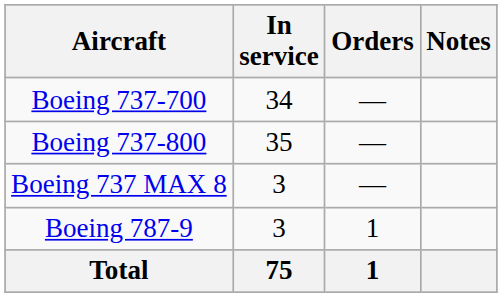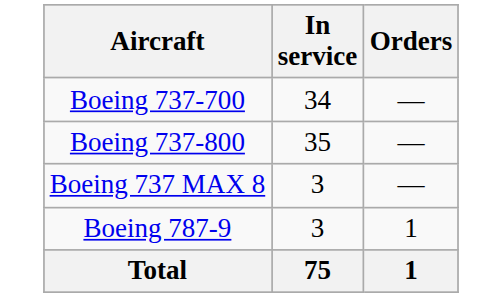 <table class="wikitable" style="margin:1em auto;border-collapse:collapse;text-align:center;">
 <tr>
 <th>Aircraft</th>
 <th style="width:30px;">In service</th>
 <th style="width:30px;">Orders</th>
-<th>Notes</th>
 </tr>
 <tr>
 <td><a href='#'>Boeing 737-700</a></td>
 <td>34</td>
 <td>—</td>
-<td></td>
 </tr>
 <tr>
 <td><a href='#'>Boeing 737-800</a></td>
 <td>35</td>
 <td>—</td>
-<td></td>
 </tr>
 <tr>
 <td><a href='#'>Boeing 737 MAX 8</a></td>
 <td>3</td>
 <td>—</td>
-<td></td>
 </tr>
 <tr>
 <td><a href='#'>Boeing 787-9</a></td>
 <td>3</td>
 <td>1</td>
-<td></td>
 </tr>
 <tr>
 <th>Total</th>
 <th>75</th>
 <th>1</th>
-<th></th>
 </tr>
 </table>
